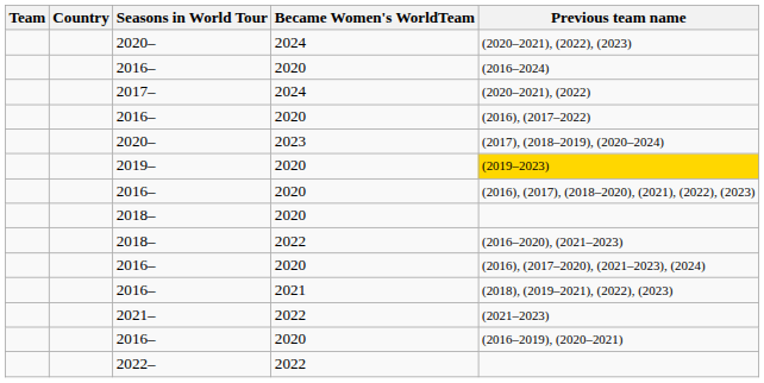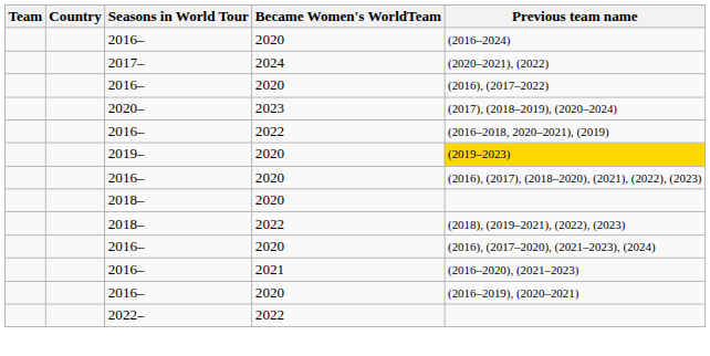 <table class="wikitable sortable">
 <tr>
 <th>Team</th>
 <th>Country</th>
 <th>Seasons in World Tour</th>
 <th>Became Women's WorldTeam</th>
 <th>Previous team name</th>
-</tr>
-<tr>
-<td></td>
-<td></td>
-<td>2020–</td>
-<td>2024</td>
-<td><small> (2020–2021),  (2022),  (2023)</small></td>
 </tr>
 <tr>
 <td></td>
 <td></td>
 <td>2016–</td>
 <td>2020</td>
 <td><small> (2016–2024)</small></td>
 </tr>
 <tr>
 <td></td>
 <td></td>
 <td>2017–</td>
 <td>2024</td>
 <td><small> (2020–2021),  (2022)</small></td>
 </tr>
 <tr>
 <td></td>
 <td></td>
 <td>2016–</td>
 <td>2020</td>
 <td><small> (2016),  (2017–2022)</small></td>
 </tr>
 <tr>
 <td></td>
 <td></td>
 <td>2020–</td>
 <td>2023</td>
 <td><small> (2017),  (2018–2019),  (2020–2024)</small></td>
 </tr>
 <tr>
 <td></td>
 <td></td>
+<td>2016–</td>
+<td>2022</td>
+<td><small> (2016–2018, 2020–2021),  (2019)</small></td>
+</tr>
+<tr>
+<td></td>
+<td></td>
 <td>2019–</td>
 <td>2020</td>
 <td style="background: gold;"><small> (2019–2023)</small></td>
 </tr>
 <tr>
 <td></td>
 <td></td>
 <td>2016–</td>
 <td>2020</td>
 <td><small> (2016),  (2017),  (2018–2020),  (2021),  (2022),  (2023)</small></td>
 </tr>
 <tr>
 <td></td>
 <td></td>
 <td>2018–</td>
 <td>2020</td>
 <td></td>
 </tr>
 <tr>
 <td></td>
 <td></td>
 <td>2018–</td>
 <td>2022</td>
-<td><small> (2016–2020),  (2021–2023)</small></td>
+<td><small> (2018),  (2019–2021),  (2022),  (2023)</small></td>
 </tr>
 <tr>
 <td></td>
 <td></td>
 <td>2016–</td>
 <td>2020</td>
 <td><small> (2016),  (2017–2020),  (2021–2023),  (2024)</small></td>
 </tr>
 <tr>
 <td></td>
 <td></td>
 <td>2016–</td>
 <td>2021</td>
-<td><small> (2018),  (2019–2021),  (2022),  (2023)</small></td>
-</tr>
-<tr>
-<td></td>
-<td></td>
-<td>2021–</td>
-<td>2022</td>
-<td><small> (2021–2023)</small></td>
+<td><small> (2016–2020),  (2021–2023)</small></td>
 </tr>
 <tr>
 <td></td>
 <td></td>
 <td>2016–</td>
 <td>2020</td>
 <td><small> (2016–2019),  (2020–2021) </small></td>
 </tr>
 <tr>
 <td></td>
 <td></td>
 <td>2022–</td>
 <td>2022</td>
 <td></td>
 </tr>
 </table>
